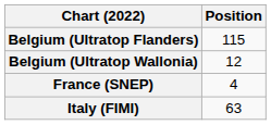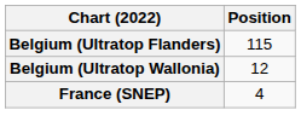 <table class="wikitable sortable plainrowheaders" style="text-align:center">
 <tr>
 <th scope="col">Chart (2022)</th>
 <th scope="col">Position</th>
 </tr>
 <tr>
 <th scope="row">Belgium (Ultratop Flanders)</th>
 <td>115</td>
 </tr>
 <tr>
 <th scope="row">Belgium (Ultratop Wallonia)</th>
 <td>12</td>
 </tr>
 <tr>
 <th scope="row">France (SNEP)</th>
 <td>4</td>
 </tr>
-<tr>
-<th scope="row">Italy (FIMI)</th>
-<td>63</td>
-</tr>
 </table>
